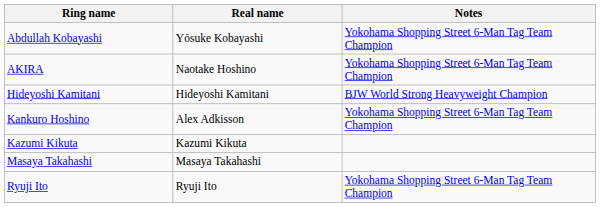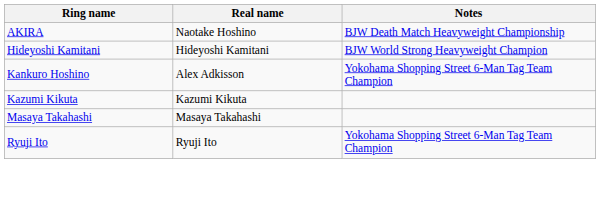 <table class="wikitable sortable" style="width:65%;">
 <tr>
 <th width=20%>Ring name</th>
 <th width=20%>Real name</th>
 <th width=30%>Notes</th>
 </tr>
 <tr>
-<td><a href='#'>Abdullah Kobayashi</a></td>
-<td>Yōsuke Kobayashi</td>
-<td><a href='#'>Yokohama Shopping Street 6-Man Tag Team Champion</a></td>
-</tr>
-<tr>
 <td><a href='#'>AKIRA</a></td>
 <td>Naotake Hoshino</td>
-<td><a href='#'>Yokohama Shopping Street 6-Man Tag Team Champion</a></td>
+<td><a href='#'>BJW Death Match Heavyweight Championship</a></td>
 </tr>
 <tr>
 <td><a href='#'>Hideyoshi Kamitani</a></td>
 <td>Hideyoshi Kamitani</td>
 <td><a href='#'>BJW World Strong Heavyweight Champion</a></td>
 </tr>
 <tr>
 <td><a href='#'>Kankuro Hoshino</a></td>
 <td>Alex Adkisson</td>
 <td><a href='#'>Yokohama Shopping Street 6-Man Tag Team Champion</a></td>
 </tr>
 <tr>
 <td><a href='#'>Kazumi Kikuta</a></td>
 <td>Kazumi Kikuta</td>
 <td></td>
 </tr>
 <tr>
 <td><a href='#'>Masaya Takahashi</a></td>
 <td>Masaya Takahashi</td>
 <td></td>
 </tr>
 <tr>
 <td><a href='#'>Ryuji Ito</a></td>
 <td>Ryuji Ito</td>
 <td><a href='#'>Yokohama Shopping Street 6-Man Tag Team Champion</a></td>
 </tr>
 </table>
